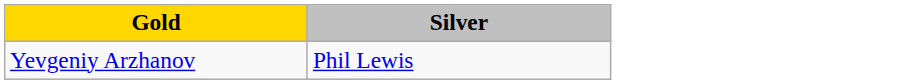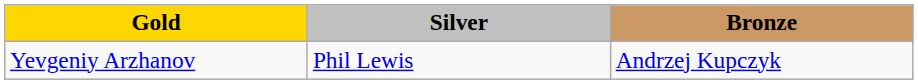 <table class="wikitable" style="text-align:left">
 <tr align="center">
 <td width=200 bgcolor=gold><strong>Gold</strong></td>
 <td width=200 bgcolor=silver><strong>Silver</strong></td>
+<td width=200 bgcolor=CC9966><strong>Bronze</strong></td>
 </tr>
 <tr>
 <td><a href='#'>Yevgeniy Arzhanov</a><br><em></em></td>
 <td><a href='#'>Phil Lewis</a><br><em></em></td>
+<td><a href='#'>Andrzej Kupczyk</a><br><em></em></td>
 </tr>
 </table>
